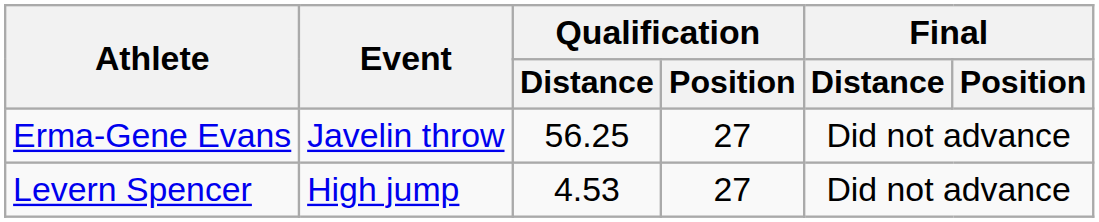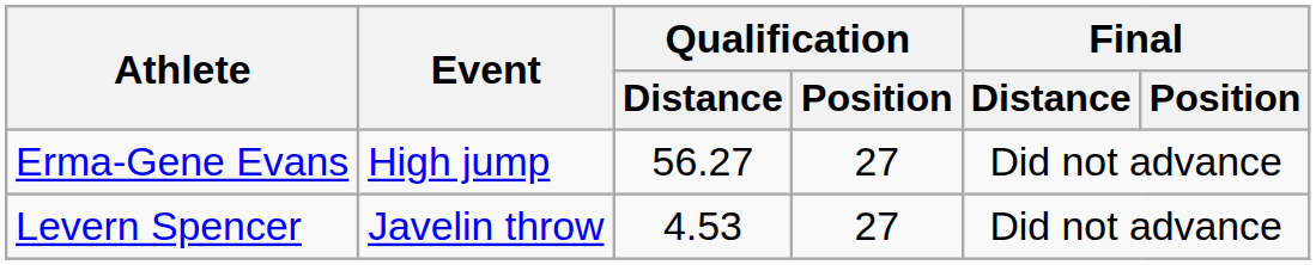 <table class=wikitable style="font-size:90%">
 <tr>
 <th rowspan="2">Athlete</th>
 <th rowspan="2">Event</th>
 <th colspan="2">Qualification</th>
 <th colspan="2">Final</th>
 </tr>
 <tr style="font-size:95%">
 <th>Distance</th>
 <th>Position</th>
 <th>Distance</th>
 <th>Position</th>
 </tr>
 <tr align=center>
 <td align=left><a href='#'>Erma-Gene Evans</a></td>
-<td align=left><a href='#'>Javelin throw</a></td>
-<td>56.25</td>
+<td align=left><a href='#'>High jump</a></td>
+<td>56.27</td>
 <td>27</td>
 <td colspan=2>Did not advance</td>
 </tr>
 <tr align=center>
 <td align=left><a href='#'>Levern Spencer</a></td>
-<td align=left><a href='#'>High jump</a></td>
+<td align=left><a href='#'>Javelin throw</a></td>
 <td>4.53</td>
 <td>27</td>
 <td colspan=2>Did not advance</td>
 </tr>
 </table>
